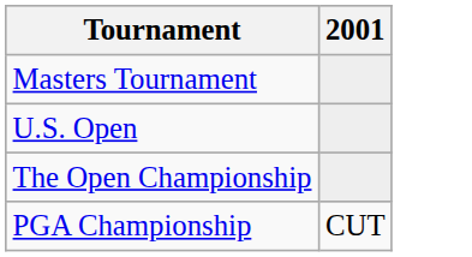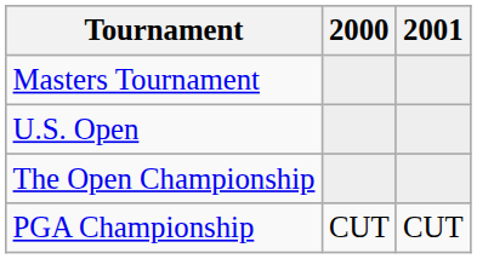 <table class="wikitable" style="font-size:95%;text-align:center;">
 <tr>
 <th>Tournament</th>
+<th>2000</th>
 <th>2001</th>
 </tr>
 <tr>
 <td align=left><a href='#'>Masters Tournament</a></td>
 <td style="background:#eeeeee;"></td>
+<td style="background:#eeeeee;"></td>
 </tr>
 <tr>
 <td align=left><a href='#'>U.S. Open</a></td>
+<td style="background:#eeeeee;"></td>
 <td style="background:#eeeeee;"></td>
 </tr>
 <tr>
 <td align=left><a href='#'>The Open Championship</a></td>
 <td style="background:#eeeeee;"></td>
+<td style="background:#eeeeee;"></td>
 </tr>
 <tr>
 <td align=left><a href='#'>PGA Championship</a></td>
 <td>CUT</td>
+<td>CUT</td>
 </tr>
 </table>
